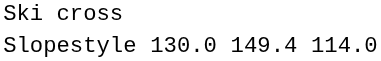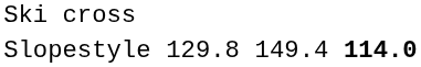 <table>
 <tr>
 <td>Ski cross<br></td>
 <td colspan=2></td>
 <td colspan=2></td>
 <td colspan=2></td>
 </tr>
 <tr>
 <td>Slopestyle<br></td>
 <td></td>
-<td>130.0</td>
+<td>129.8</td>
 <td></td>
 <td>149.4</td>
 <td></td>
-<td>114.0</td>
+<td><strong>114.0</strong></td>
 </tr>
 </table>
